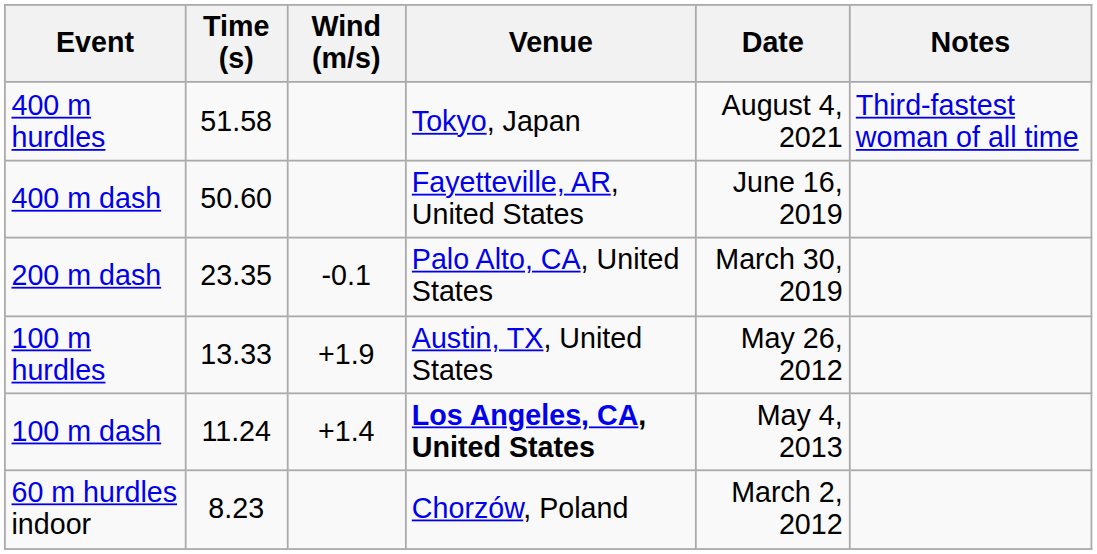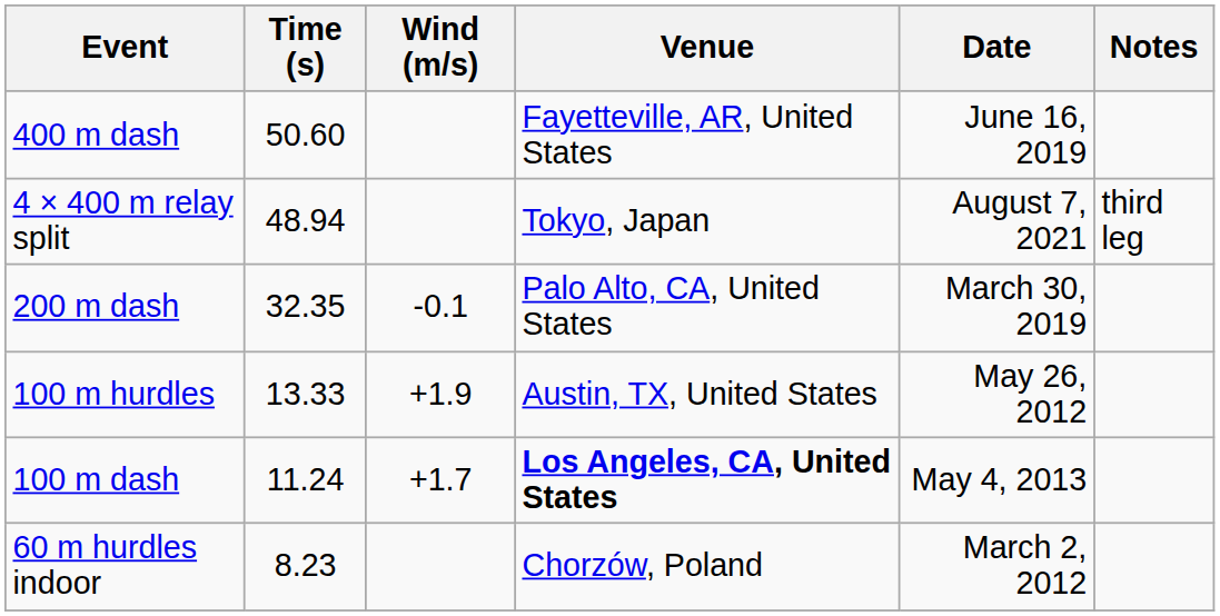 <table class=wikitable>
 <tr>
 <th>Event</th>
 <th>Time (s)</th>
 <th>Wind (m/s)</th>
 <th>Venue</th>
 <th>Date</th>
 <th>Notes</th>
 </tr>
 <tr>
-<td><a href='#'>400&nbsp;m hurdles</a></td>
-<td align=center>51.58</td>
-<td></td>
-<td><a href='#'>Tokyo</a>, Japan</td>
-<td align=right>August 4, 2021</td>
-<td><a href='#'>Third-fastest woman of all time</a></td>
-</tr>
-<tr>
 <td><a href='#'>400 m dash</a></td>
 <td align=center>50.60</td>
 <td></td>
 <td><a href='#'>Fayetteville, AR</a>, United States</td>
 <td align=right>June 16, 2019</td>
 <td></td>
 </tr>
 <tr>
+<td><a href='#'>4 × 400&nbsp;m relay</a> split</td>
+<td align=center>48.94</td>
+<td></td>
+<td><a href='#'>Tokyo</a>, Japan</td>
+<td align=right>August 7, 2021</td>
+<td>third leg</td>
+</tr>
+<tr>
 <td><a href='#'>200 m dash</a></td>
-<td align=center>23.35</td>
+<td align=center>32.35</td>
 <td align=center>-0.1</td>
 <td><a href='#'>Palo Alto, CA</a>, United States</td>
 <td align=right>March 30, 2019</td>
 <td></td>
 </tr>
 <tr>
 <td><a href='#'>100&nbsp;m hurdles</a></td>
 <td align=center>13.33</td>
 <td align=center>+1.9</td>
 <td><a href='#'>Austin, TX</a>, United States</td>
 <td align=right>May 26, 2012</td>
 <td></td>
 </tr>
 <tr>
 <td><a href='#'>100 m dash</a></td>
 <td align=center>11.24</td>
-<td align=center>+1.4</td>
+<td align=center>+1.7</td>
 <td><strong><a href='#'>Los Angeles, CA</a>, United States</strong></td>
 <td align=right>May 4, 2013</td>
 <td></td>
 </tr>
 <tr>
 <td><a href='#'>60&nbsp;m hurdles</a> indoor</td>
 <td align=center>8.23</td>
 <td></td>
 <td><a href='#'>Chorzów</a>, Poland</td>
 <td align=right>March 2, 2012</td>
 <td></td>
 </tr>
 </table>
